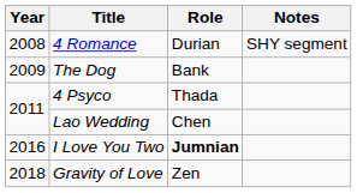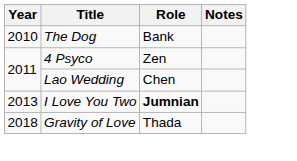 <table class="wikitable sortable">
 <tr>
 <th>Year</th>
 <th>Title</th>
 <th>Role</th>
 <th class="unsortable">Notes</th>
 </tr>
 <tr>
-<td>2008</td>
-<td><em><a href='#'>4 Romance</a></em></td>
-<td>Durian</td>
-<td>SHY segment</td>
-</tr>
-<tr>
-<td>2009</td>
+<td>2010</td>
 <td><em>The Dog</em></td>
 <td>Bank</td>
 <td></td>
 </tr>
 <tr>
 <td rowspan="2">2011</td>
 <td><em>4 Psyco</em></td>
-<td>Thada</td>
+<td>Zen</td>
 <td></td>
 </tr>
 <tr>
 <td><em>Lao Wedding</em></td>
 <td>Chen</td>
 <td></td>
 </tr>
 <tr>
-<td>2016</td>
+<td>2013</td>
 <td><em>I Love You Two</em></td>
 <td><strong>Jumnian</strong></td>
 <td></td>
 </tr>
 <tr>
 <td>2018</td>
 <td><em>Gravity of Love</em></td>
-<td>Zen</td>
+<td>Thada</td>
 <td></td>
 </tr>
 </table>
